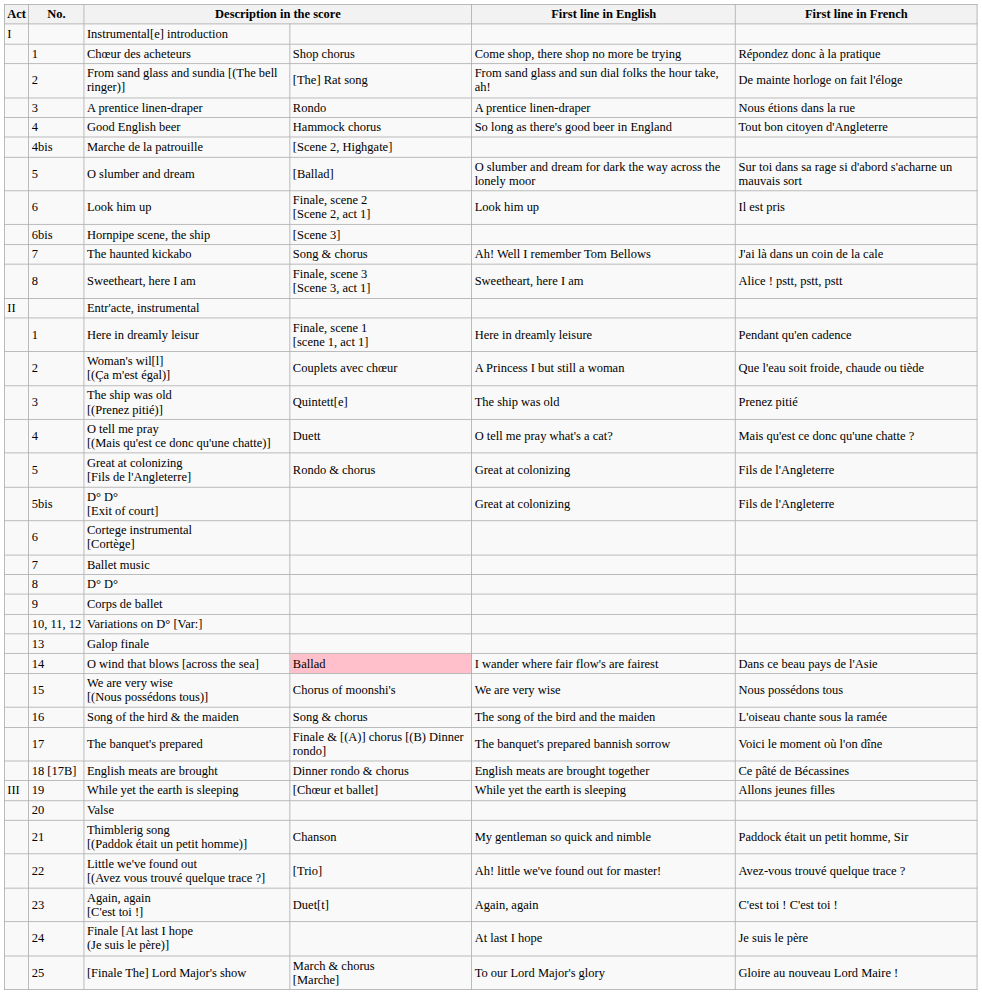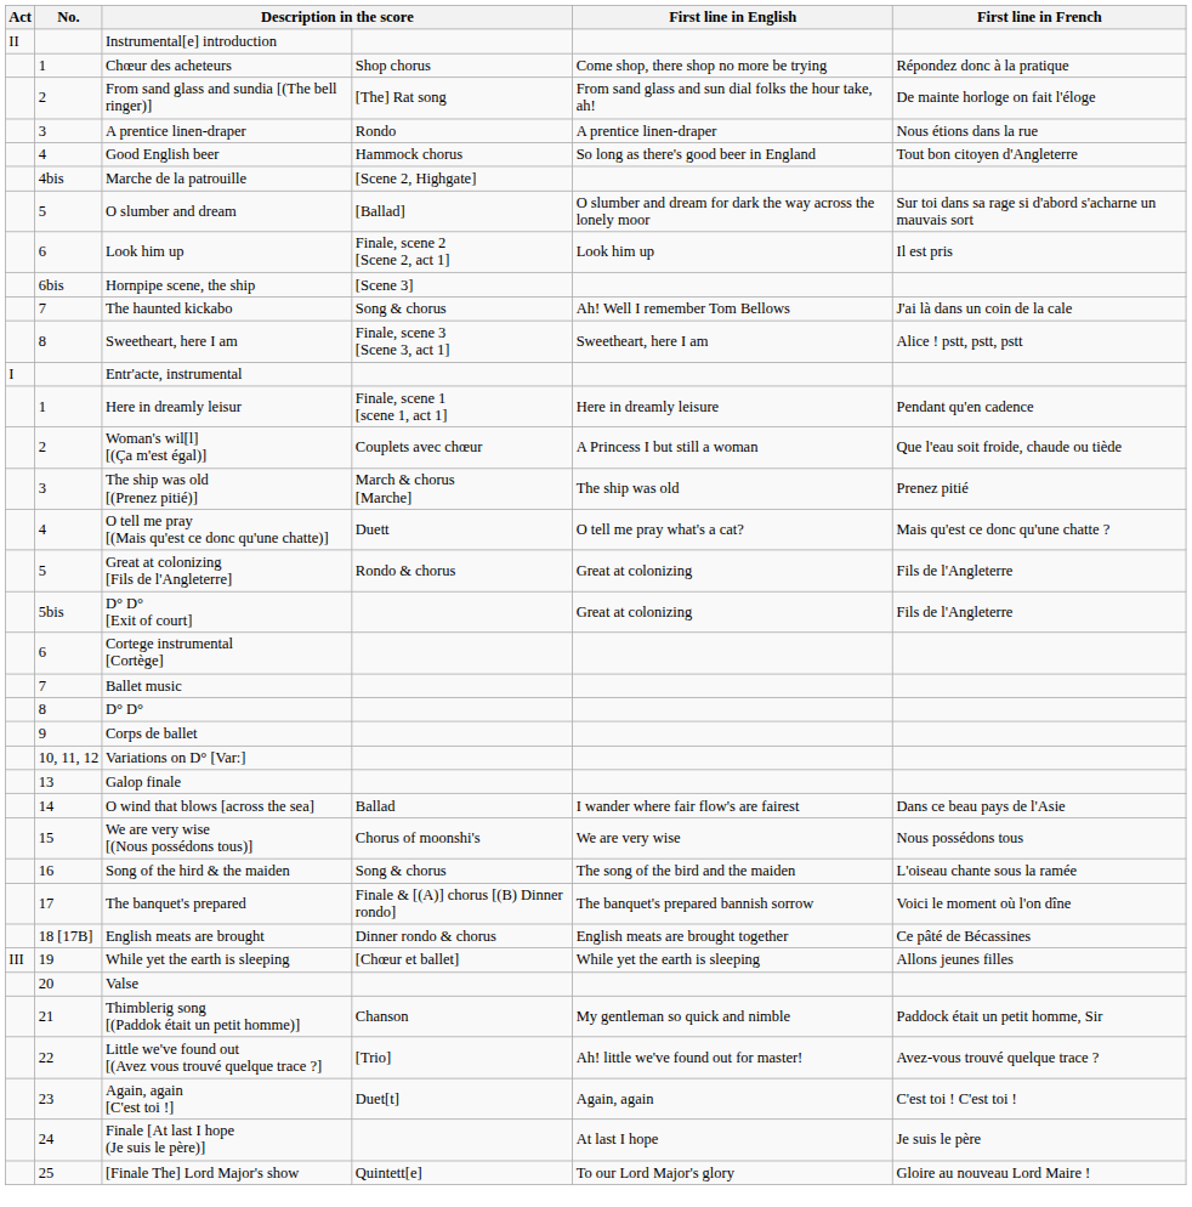 <table class="wikitable">
 <tr>
 <th>Act</th>
 <th>No.</th>
 <th colspan="2">Description in the score</th>
 <th>First line in English</th>
 <th>First line in French</th>
 </tr>
 <tr>
-<td>I</td>
+<td>II</td>
 <td></td>
 <td>Instrumental[e] introduction</td>
 <td></td>
 <td></td>
 <td></td>
 </tr>
 <tr>
 <td></td>
 <td>1</td>
 <td>Chœur des acheteurs</td>
 <td>Shop chorus</td>
 <td>Come shop, there shop no more be trying</td>
 <td>Répondez donc à la pratique</td>
 </tr>
 <tr>
 <td></td>
 <td>2</td>
 <td>From sand glass and sundia [(The bell ringer)]</td>
 <td>[The] Rat song</td>
 <td>From sand glass and sun dial folks the hour take, ah!</td>
 <td>De mainte horloge on fait l'éloge</td>
 </tr>
 <tr>
 <td></td>
 <td>3</td>
 <td>A prentice linen-draper</td>
 <td>Rondo</td>
 <td>A prentice linen-draper</td>
 <td>Nous étions dans la rue</td>
 </tr>
 <tr>
 <td></td>
 <td>4</td>
 <td>Good English beer</td>
 <td>Hammock chorus</td>
 <td>So long as there's good beer in England</td>
 <td>Tout bon citoyen d'Angleterre</td>
 </tr>
 <tr>
 <td></td>
 <td>4bis</td>
 <td>Marche de la patrouille</td>
 <td>[Scene 2, Highgate]</td>
 <td></td>
 <td></td>
 </tr>
 <tr>
 <td></td>
 <td>5</td>
 <td>O slumber and dream</td>
 <td>[Ballad]</td>
 <td>O slumber and dream for dark the way across the lonely moor</td>
 <td>Sur toi dans sa rage si d'abord s'acharne un mauvais sort</td>
 </tr>
 <tr>
 <td></td>
 <td>6</td>
 <td>Look him up</td>
 <td>Finale, scene 2<br>[Scene 2, act 1]</td>
 <td>Look him up</td>
 <td>Il est pris</td>
 </tr>
 <tr>
 <td></td>
 <td>6bis</td>
 <td>Hornpipe scene, the ship</td>
 <td>[Scene 3]</td>
 <td></td>
 <td></td>
 </tr>
 <tr>
 <td></td>
 <td>7</td>
 <td>The haunted kickabo</td>
 <td>Song & chorus</td>
 <td>Ah! Well I remember Tom Bellows</td>
 <td>J'ai là dans un coin de la cale</td>
 </tr>
 <tr>
 <td></td>
 <td>8</td>
 <td>Sweetheart, here I am</td>
 <td>Finale, scene 3<br>[Scene 3, act 1]</td>
 <td>Sweetheart, here I am</td>
 <td>Alice ! pstt, pstt, pstt</td>
 </tr>
 <tr>
-<td>II</td>
+<td>I</td>
 <td></td>
 <td>Entr'acte, instrumental</td>
 <td></td>
 <td></td>
 <td></td>
 </tr>
 <tr>
 <td></td>
 <td>1</td>
 <td>Here in dreamly leisur</td>
 <td>Finale, scene 1<br>[scene 1, act 1]</td>
 <td>Here in dreamly leisure</td>
 <td>Pendant qu'en cadence</td>
 </tr>
 <tr>
 <td></td>
 <td>2</td>
 <td>Woman's wil[l]<br>[(Ça m'est égal)]</td>
 <td>Couplets avec chœur</td>
 <td>A Princess I but still a woman</td>
 <td>Que l'eau soit froide, chaude ou tiède</td>
 </tr>
 <tr>
 <td></td>
 <td>3</td>
 <td>The ship was old<br>[(Prenez pitié)]</td>
-<td>Quintett[e]</td>
+<td>March & chorus<br>[Marche]</td>
 <td>The ship was old</td>
 <td>Prenez pitié</td>
 </tr>
 <tr>
 <td></td>
 <td>4</td>
 <td>O tell me pray<br>[(Mais qu'est ce donc qu'une chatte)]</td>
 <td>Duett</td>
 <td>O tell me pray what's a cat?</td>
 <td>Mais qu'est ce donc qu'une chatte ?</td>
 </tr>
 <tr>
 <td></td>
 <td>5</td>
 <td>Great at colonizing<br>[Fils de l'Angleterre]</td>
 <td>Rondo & chorus</td>
 <td>Great at colonizing</td>
 <td>Fils de l'Angleterre</td>
 </tr>
 <tr>
 <td></td>
 <td>5bis</td>
 <td>D° D°<br>[Exit of court]</td>
 <td></td>
 <td>Great at colonizing</td>
 <td>Fils de l'Angleterre</td>
 </tr>
 <tr>
 <td></td>
 <td>6</td>
 <td>Cortege instrumental<br>[Cortège]</td>
 <td></td>
 <td></td>
 <td></td>
 </tr>
 <tr>
 <td></td>
 <td>7</td>
 <td>Ballet music</td>
 <td></td>
 <td></td>
 <td></td>
 </tr>
 <tr>
 <td></td>
 <td>8</td>
 <td>D° D°</td>
 <td></td>
 <td></td>
 <td></td>
 </tr>
 <tr>
 <td></td>
 <td>9</td>
 <td>Corps de ballet</td>
 <td></td>
 <td></td>
 <td></td>
 </tr>
 <tr>
 <td></td>
 <td>10, 11, 12</td>
 <td>Variations on D° [Var:]</td>
 <td></td>
 <td></td>
 <td></td>
 </tr>
 <tr>
 <td></td>
 <td>13</td>
 <td>Galop finale</td>
 <td></td>
 <td></td>
 <td></td>
 </tr>
 <tr>
 <td></td>
 <td>14</td>
 <td>O wind that blows [across the sea]</td>
-<td style="background: pink;">Ballad</td>
+<td>Ballad</td>
 <td>I wander where fair flow's are fairest</td>
 <td>Dans ce beau pays de l'Asie</td>
 </tr>
 <tr>
 <td></td>
 <td>15</td>
 <td>We are very wise<br>[(Nous possédons tous)]</td>
 <td>Chorus of moonshi's</td>
 <td>We are very wise</td>
 <td>Nous possédons tous</td>
 </tr>
 <tr>
 <td></td>
 <td>16</td>
 <td>Song of the hird & the maiden</td>
 <td>Song & chorus</td>
 <td>The song of the bird and the maiden</td>
 <td>L'oiseau chante sous la ramée</td>
 </tr>
 <tr>
 <td></td>
 <td>17</td>
 <td>The banquet's prepared</td>
 <td>Finale & [(A)] chorus [(B) Dinner rondo]</td>
 <td>The banquet's prepared bannish sorrow</td>
 <td>Voici le moment où l'on dîne</td>
 </tr>
 <tr>
 <td></td>
 <td>18 [17B]</td>
 <td>English meats are brought</td>
 <td>Dinner rondo & chorus</td>
 <td>English meats are brought together</td>
 <td>Ce pâté de Bécassines</td>
 </tr>
 <tr>
 <td>III</td>
 <td>19</td>
 <td>While yet the earth is sleeping</td>
 <td>[Chœur et ballet]</td>
 <td>While yet the earth is sleeping</td>
 <td>Allons jeunes filles</td>
 </tr>
 <tr>
 <td></td>
 <td>20</td>
 <td>Valse</td>
 <td></td>
 <td></td>
 <td></td>
 </tr>
 <tr>
 <td></td>
 <td>21</td>
 <td>Thimblerig song<br>[(Paddok était un petit homme)]</td>
 <td>Chanson</td>
 <td>My gentleman so quick and nimble</td>
 <td>Paddock était un petit homme, Sir</td>
 </tr>
 <tr>
 <td></td>
 <td>22</td>
 <td>Little we've found out<br>[(Avez vous trouvé quelque trace ?]</td>
 <td>[Trio]</td>
 <td>Ah! little we've found out for master!</td>
 <td>Avez-vous trouvé quelque trace ?</td>
 </tr>
 <tr>
 <td></td>
 <td>23</td>
 <td>Again, again<br>[C'est toi !]</td>
 <td>Duet[t]</td>
 <td>Again, again</td>
 <td>C'est toi ! C'est toi !</td>
 </tr>
 <tr>
 <td></td>
 <td>24</td>
 <td>Finale [At last I hope<br>(Je suis le père)]</td>
 <td></td>
 <td>At last I hope</td>
 <td>Je suis le père</td>
 </tr>
 <tr>
 <td></td>
 <td>25</td>
 <td>[Finale The] Lord Major's show</td>
-<td>March & chorus<br>[Marche]</td>
+<td>Quintett[e]</td>
 <td>To our Lord Major's glory</td>
 <td>Gloire au nouveau Lord Maire !</td>
 </tr>
 </table>
